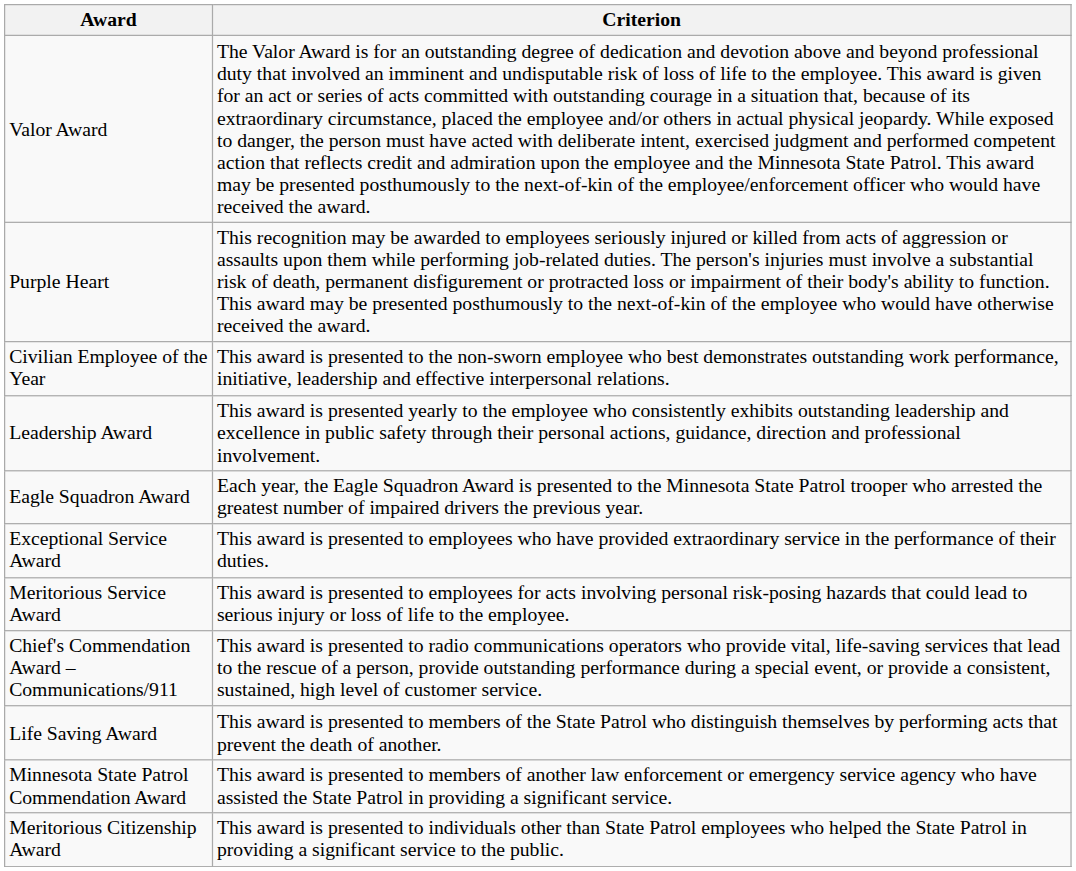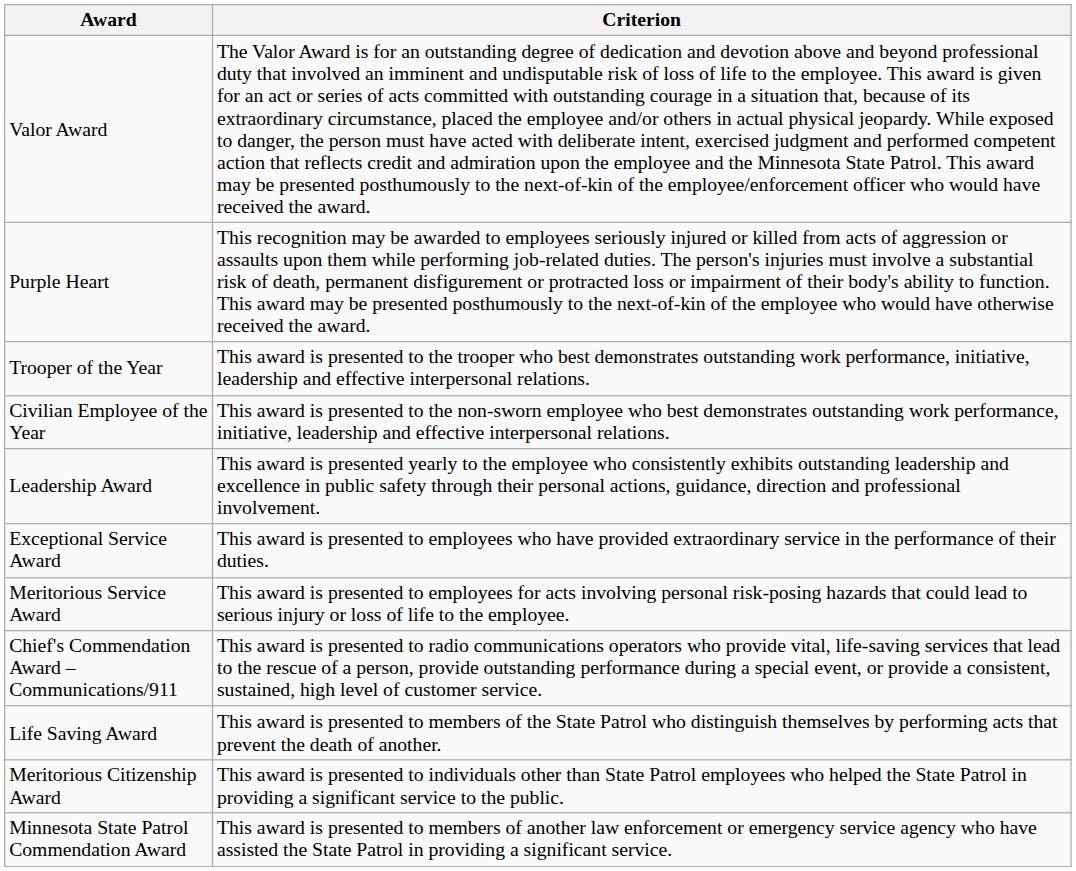 <table border="1" cellspacing="2" cellpadding="5" style="border-collapse:collapse;" class="wikitable">
 <tr>
 <th>Award</th>
 <th>Criterion</th>
 </tr>
 <tr>
 <td>Valor Award</td>
 <td>The Valor Award is for an outstanding degree of dedication and devotion above and beyond professional duty that involved an imminent and undisputable risk of loss of life to the employee. This award is given for an act or series of acts committed with outstanding courage in a situation that, because of its extraordinary circumstance, placed the employee and/or others in actual physical jeopardy. While exposed to danger, the person must have acted with deliberate intent, exercised judgment and performed competent action that reflects credit and admiration upon the employee and the Minnesota State Patrol. This award may be presented posthumously to the next-of-kin of the employee/enforcement officer who would have received the award.</td>
 </tr>
 <tr>
 <td>Purple Heart</td>
 <td>This recognition may be awarded to employees seriously injured or killed from acts of aggression or assaults upon them while performing job-related duties. The person's injuries must involve a substantial risk of death, permanent disfigurement or protracted loss or impairment of their body's ability to function. This award may be presented posthumously to the next-of-kin of the employee who would have otherwise received the award.</td>
 </tr>
 <tr>
+<td>Trooper of the Year</td>
+<td>This award is presented to the trooper who best demonstrates outstanding work performance, initiative, leadership and effective interpersonal relations.</td>
+</tr>
+<tr>
 <td>Civilian Employee of the Year</td>
 <td>This award is presented to the non-sworn employee who best demonstrates outstanding work performance, initiative, leadership and effective interpersonal relations.</td>
 </tr>
 <tr>
 <td>Leadership Award</td>
 <td>This award is presented yearly to the employee who consistently exhibits outstanding leadership and excellence in public safety through their personal actions, guidance, direction and professional involvement.</td>
-</tr>
-<tr>
-<td>Eagle Squadron Award</td>
-<td>Each year, the Eagle Squadron Award is presented to the Minnesota State Patrol trooper who arrested the greatest number of impaired drivers the previous year.</td>
 </tr>
 <tr>
 <td>Exceptional Service Award</td>
 <td>This award is presented to employees who have provided extraordinary service in the performance of their duties.</td>
 </tr>
 <tr>
 <td>Meritorious Service Award</td>
 <td>This award is presented to employees for acts involving personal risk-posing hazards that could lead to serious injury or loss of life to the employee.</td>
 </tr>
 <tr>
 <td>Chief's Commendation Award – Communications/911</td>
 <td>This award is presented to radio communications operators who provide vital, life-saving services that lead to the rescue of a person, provide outstanding performance during a special event, or provide a consistent, sustained, high level of customer service.</td>
 </tr>
 <tr>
 <td>Life Saving Award</td>
 <td>This award is presented to members of the State Patrol who distinguish themselves by performing acts that prevent the death of another.</td>
 </tr>
 <tr>
+<td>Meritorious Citizenship Award</td>
+<td>This award is presented to individuals other than State Patrol employees who helped the State Patrol in providing a significant service to the public.</td>
+</tr>
+<tr>
 <td>Minnesota State Patrol Commendation Award</td>
 <td>This award is presented to members of another law enforcement or emergency service agency who have assisted the State Patrol in providing a significant service.</td>
 </tr>
 <tr>
-<td>Meritorious Citizenship Award</td>
-<td>This award is presented to individuals other than State Patrol employees who helped the State Patrol in providing a significant service to the public.</td>
-</tr>
-<tr>
 </tr>
 </table>
